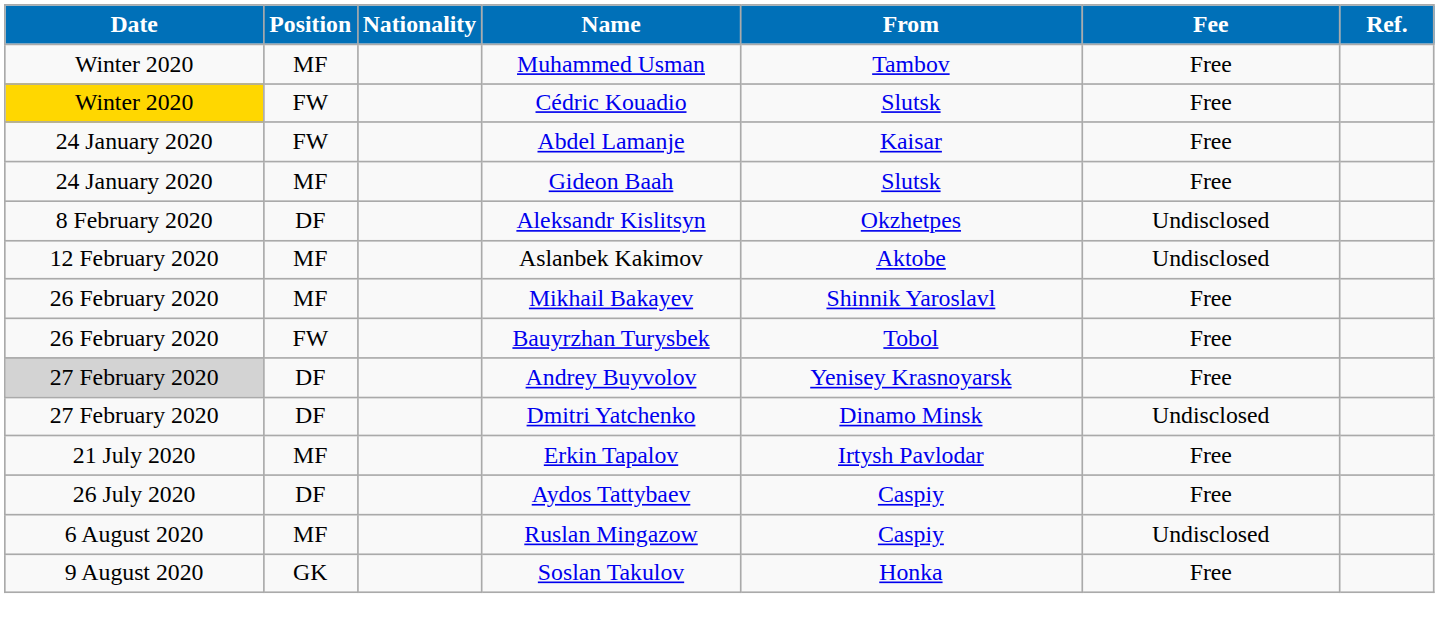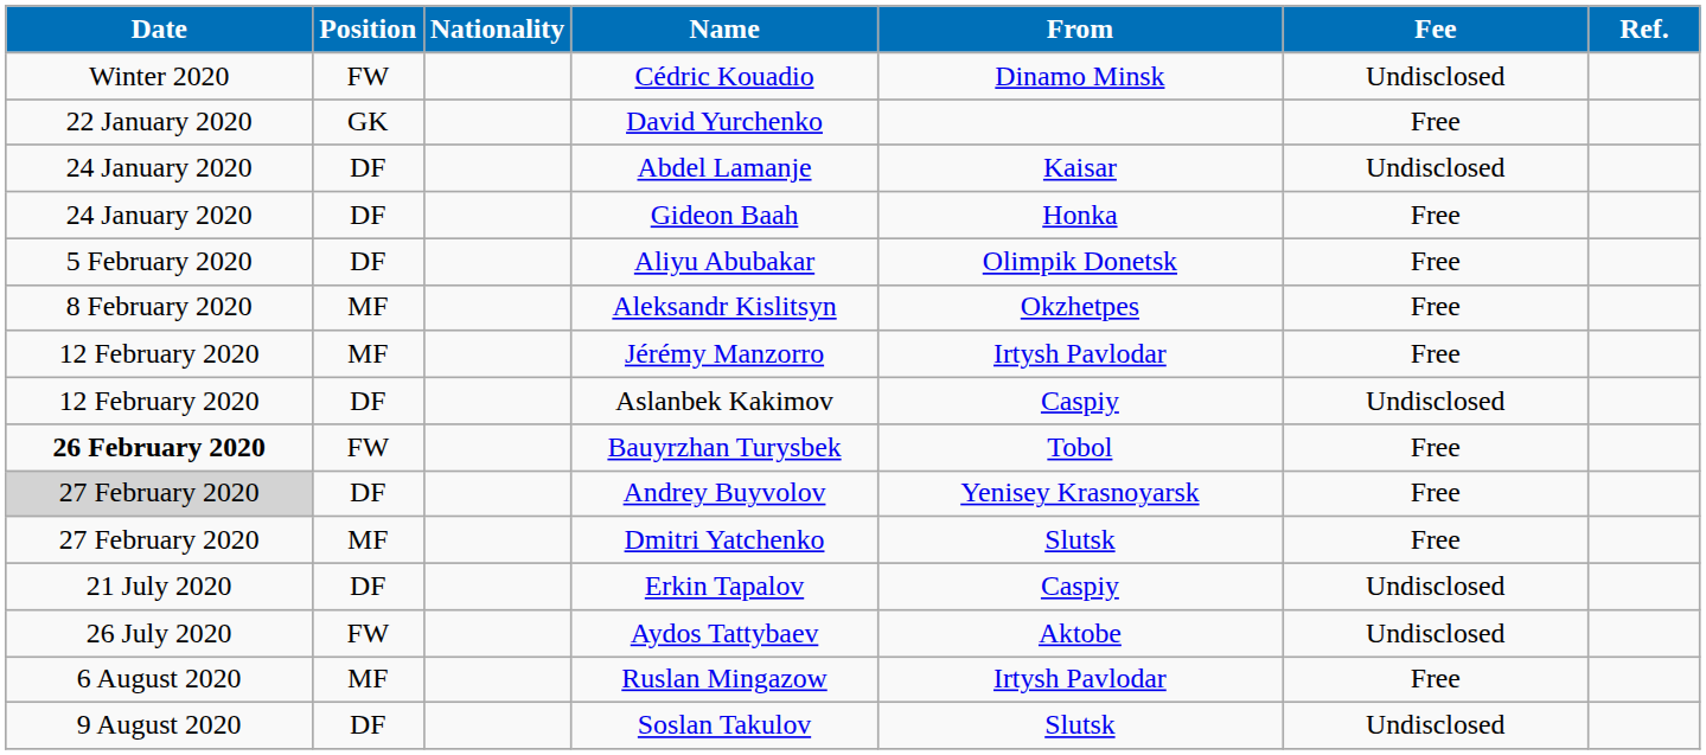 <table class="wikitable"  style="text-align:center; font-size:90%; ">
 <tr>
 <th style="background:#0070B8; color:#FFFFFF; width:150px;">Date</th>
 <th style="background:#0070B8; color:#FFFFFF; width:50px;">Position</th>
 <th style="background:#0070B8; color:#FFFFFF; width:50px;">Nationality</th>
 <th style="background:#0070B8; color:#FFFFFF; width:150px;">Name</th>
 <th style="background:#0070B8; color:#FFFFFF; width:200px;">From</th>
 <th style="background:#0070B8; color:#FFFFFF; width:150px;">Fee</th>
 <th style="background:#0070B8; color:#FFFFFF; width:50px;">Ref.</th>
 </tr>
 <tr>
 <td>Winter 2020</td>
-<td>MF</td>
+<td>FW</td>
 <td></td>
-<td><a href='#'>Muhammed Usman</a></td>
-<td><a href='#'>Tambov</a></td>
-<td>Free</td>
+<td><a href='#'>Cédric Kouadio</a></td>
+<td><a href='#'>Dinamo Minsk</a></td>
+<td>Undisclosed</td>
 <td></td>
 </tr>
 <tr>
-<td style="background: gold;">Winter 2020</td>
-<td>FW</td>
+<td>22 January 2020</td>
+<td>GK</td>
 <td></td>
-<td><a href='#'>Cédric Kouadio</a></td>
-<td><a href='#'>Slutsk</a></td>
+<td><a href='#'>David Yurchenko</a></td>
+<td></td>
 <td>Free</td>
 <td></td>
 </tr>
 <tr>
 <td>24 January 2020</td>
-<td>FW</td>
+<td>DF</td>
 <td></td>
 <td><a href='#'>Abdel Lamanje</a></td>
 <td><a href='#'>Kaisar</a></td>
+<td>Undisclosed</td>
+<td></td>
+</tr>
+<tr>
+<td>24 January 2020</td>
+<td>DF</td>
+<td></td>
+<td><a href='#'>Gideon Baah</a></td>
+<td><a href='#'>Honka</a></td>
 <td>Free</td>
 <td></td>
 </tr>
 <tr>
-<td>24 January 2020</td>
-<td>MF</td>
+<td>5 February 2020</td>
+<td>DF</td>
 <td></td>
-<td><a href='#'>Gideon Baah</a></td>
-<td><a href='#'>Slutsk</a></td>
+<td><a href='#'>Aliyu Abubakar</a></td>
+<td><a href='#'>Olimpik Donetsk</a></td>
 <td>Free</td>
 <td></td>
 </tr>
 <tr>
 <td>8 February 2020</td>
-<td>DF</td>
+<td>MF</td>
 <td></td>
 <td><a href='#'>Aleksandr Kislitsyn</a></td>
 <td><a href='#'>Okzhetpes</a></td>
-<td>Undisclosed</td>
+<td>Free</td>
 <td></td>
 </tr>
 <tr>
 <td>12 February 2020</td>
 <td>MF</td>
 <td></td>
+<td><a href='#'>Jérémy Manzorro</a></td>
+<td><a href='#'>Irtysh Pavlodar</a></td>
+<td>Free</td>
+<td></td>
+</tr>
+<tr>
+<td>12 February 2020</td>
+<td>DF</td>
+<td></td>
 <td>Aslanbek Kakimov</td>
-<td><a href='#'>Aktobe</a></td>
+<td><a href='#'>Caspiy</a></td>
 <td>Undisclosed</td>
 <td></td>
 </tr>
 <tr>
-<td>26 February 2020</td>
-<td>MF</td>
-<td></td>
-<td><a href='#'>Mikhail Bakayev</a></td>
-<td><a href='#'>Shinnik Yaroslavl</a></td>
-<td>Free</td>
-<td></td>
-</tr>
-<tr>
-<td>26 February 2020</td>
+<td><strong>26 February 2020</strong></td>
 <td>FW</td>
 <td></td>
 <td><a href='#'>Bauyrzhan Turysbek</a></td>
 <td><a href='#'>Tobol</a></td>
 <td>Free</td>
 <td></td>
 </tr>
 <tr>
 <td style="background: lightgrey;">27 February 2020</td>
 <td>DF</td>
 <td></td>
 <td><a href='#'>Andrey Buyvolov</a></td>
 <td><a href='#'>Yenisey Krasnoyarsk</a></td>
 <td>Free</td>
 <td></td>
 </tr>
 <tr>
 <td>27 February 2020</td>
+<td>MF</td>
+<td></td>
+<td><a href='#'>Dmitri Yatchenko</a></td>
+<td><a href='#'>Slutsk</a></td>
+<td>Free</td>
+<td></td>
+</tr>
+<tr>
+<td>21 July 2020</td>
 <td>DF</td>
 <td></td>
-<td><a href='#'>Dmitri Yatchenko</a></td>
-<td><a href='#'>Dinamo Minsk</a></td>
+<td><a href='#'>Erkin Tapalov</a></td>
+<td><a href='#'>Caspiy</a></td>
 <td>Undisclosed</td>
 <td></td>
 </tr>
 <tr>
-<td>21 July 2020</td>
-<td>MF</td>
-<td></td>
-<td><a href='#'>Erkin Tapalov</a></td>
-<td><a href='#'>Irtysh Pavlodar</a></td>
-<td>Free</td>
-<td></td>
-</tr>
-<tr>
 <td>26 July 2020</td>
-<td>DF</td>
+<td>FW</td>
 <td></td>
 <td><a href='#'>Aydos Tattybaev</a></td>
-<td><a href='#'>Caspiy</a></td>
-<td>Free</td>
+<td><a href='#'>Aktobe</a></td>
+<td>Undisclosed</td>
 <td></td>
 </tr>
 <tr>
 <td>6 August 2020</td>
 <td>MF</td>
 <td></td>
 <td><a href='#'>Ruslan Mingazow</a></td>
-<td><a href='#'>Caspiy</a></td>
-<td>Undisclosed</td>
+<td><a href='#'>Irtysh Pavlodar</a></td>
+<td>Free</td>
 <td></td>
 </tr>
 <tr>
 <td>9 August 2020</td>
-<td>GK</td>
+<td>DF</td>
 <td></td>
 <td><a href='#'>Soslan Takulov</a></td>
-<td><a href='#'>Honka</a></td>
-<td>Free</td>
+<td><a href='#'>Slutsk</a></td>
+<td>Undisclosed</td>
 <td></td>
 </tr>
 </table>
